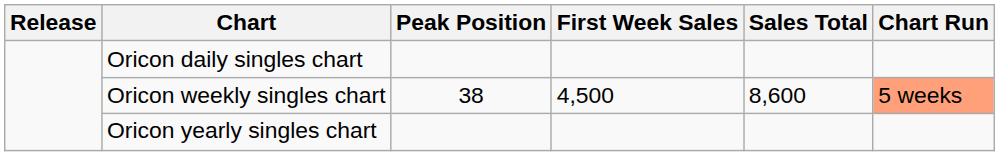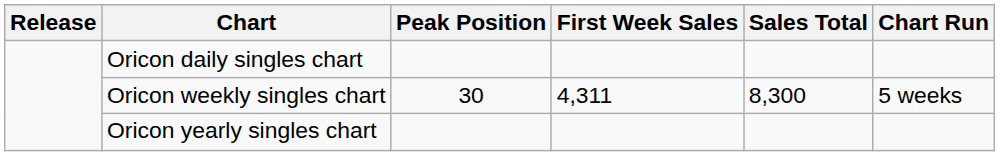 <table class="wikitable">
 <tr>
 <th>Release</th>
 <th>Chart</th>
 <th>Peak Position</th>
 <th>First Week Sales</th>
 <th>Sales Total</th>
 <th>Chart Run</th>
 </tr>
 <tr>
 <td rowspan="3"></td>
 <td>Oricon daily singles chart</td>
 <td align="center"></td>
 <td></td>
 <td></td>
 <td></td>
 </tr>
 <tr>
 <td>Oricon weekly singles chart</td>
-<td align="center">38</td>
-<td>4,500</td>
-<td>8,600</td>
-<td style="background: lightsalmon;">5 weeks</td>
+<td align="center">30</td>
+<td>4,311</td>
+<td>8,300</td>
+<td>5 weeks</td>
 </tr>
 <tr>
 <td>Oricon yearly singles chart</td>
 <td align="center"></td>
 <td></td>
 <td></td>
 <td></td>
 </tr>
 </table>
